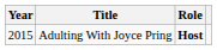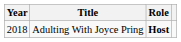 <table class="wikitable">
 <tr>
 <th>Year</th>
 <th>Title</th>
 <th>Role</th>
 <th></th>
 </tr>
 <tr>
-<td>2015</td>
+<td>2018</td>
 <td>Adulting With Joyce Pring</td>
 <td><strong>Host</strong></td>
 <td style="text-align:center;"></td>
 </tr>
 </table>
